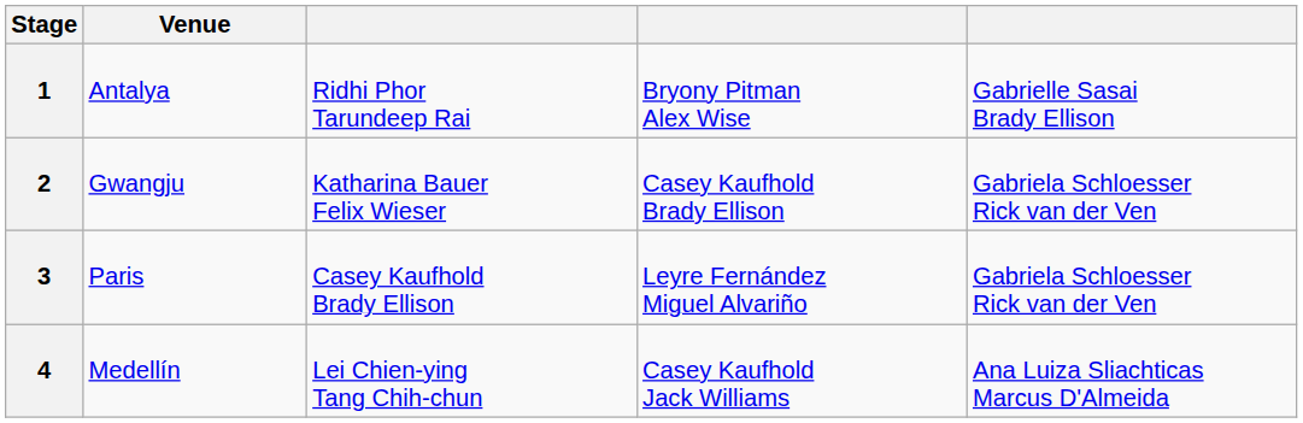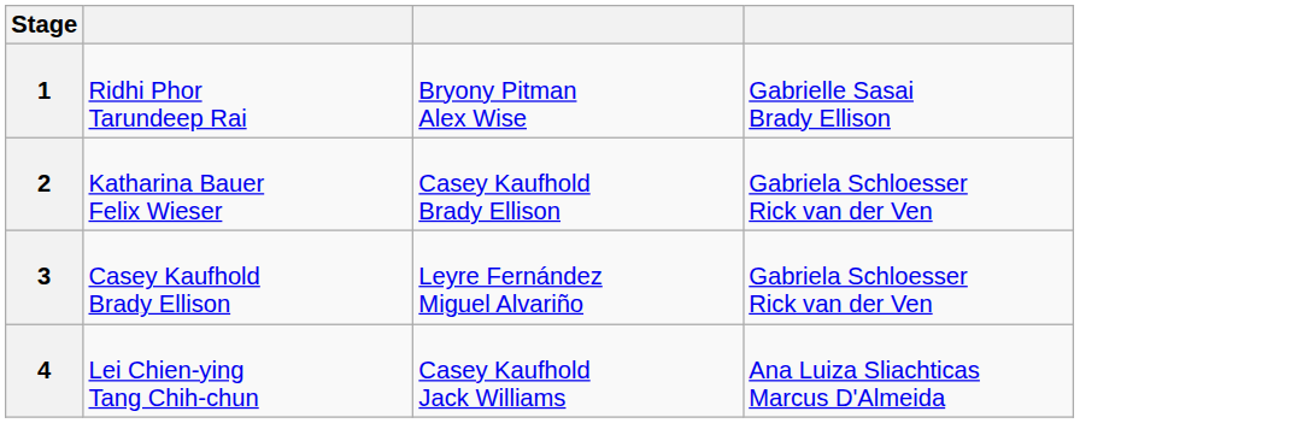 <table class="wikitable">
 <tr>
 <th>Stage</th>
-<th width=140>Venue</th>
 <th width=210></th>
 <th width=210></th>
 <th width=210></th>
 </tr>
 <tr>
 <th>1</th>
-<td> <a href='#'>Antalya</a></td>
 <td><br><a href='#'>Ridhi Phor</a> <br><a href='#'>Tarundeep Rai</a></td>
 <td><br><a href='#'>Bryony Pitman</a><br><a href='#'>Alex Wise</a></td>
 <td><br><a href='#'>Gabrielle Sasai</a><br><a href='#'>Brady Ellison</a></td>
 </tr>
 <tr>
 <th>2</th>
-<td> <a href='#'>Gwangju</a></td>
 <td> <br> <a href='#'>Katharina Bauer</a> <br> <a href='#'>Felix Wieser</a></td>
 <td> <br> <a href='#'>Casey Kaufhold</a> <br> <a href='#'>Brady Ellison</a></td>
 <td> <br> <a href='#'>Gabriela Schloesser</a> <br> <a href='#'>Rick van der Ven</a></td>
 </tr>
 <tr>
 <th>3</th>
-<td> <a href='#'>Paris</a></td>
 <td> <br> <a href='#'>Casey Kaufhold</a> <br> <a href='#'>Brady Ellison</a></td>
 <td> <br> <a href='#'>Leyre Fernández</a> <br> <a href='#'>Miguel Alvariño</a></td>
 <td> <br> <a href='#'>Gabriela Schloesser</a> <br> <a href='#'>Rick van der Ven</a></td>
 </tr>
 <tr>
 <th>4</th>
-<td> <a href='#'>Medellín</a></td>
 <td> <br> <a href='#'>Lei Chien-ying</a> <br> <a href='#'>Tang Chih-chun</a></td>
 <td> <br> <a href='#'>Casey Kaufhold</a> <br> <a href='#'>Jack Williams</a></td>
 <td> <br> <a href='#'>Ana Luiza Sliachticas</a> <br> <a href='#'>Marcus D'Almeida</a></td>
 </tr>
 </table>
